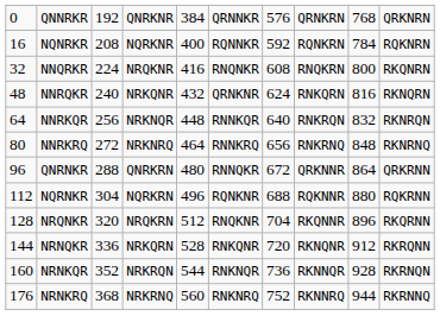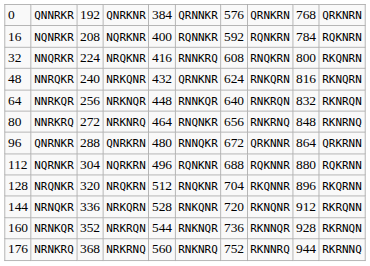 <table align='center' border=1 style="margin-left: 10px" class=wikitable>
 <tr>
 <td>0</td>
 <td><code>QNNRKR</code></td>
 <td>192</td>
 <td><code> QNRKNR </code></td>
 <td>384</td>
 <td><code> QRNNKR </code></td>
 <td>576</td>
 <td><code> QRNKRN </code></td>
 <td>768</td>
 <td><code> QRKNRN </code></td>
 </tr>
 <tr>
 <td>16</td>
 <td><code>NQNRKR</code></td>
 <td>208</td>
 <td><code> NQRKNR </code></td>
 <td>400</td>
 <td><code> RQNNKR </code></td>
 <td>592</td>
 <td><code> RQNKRN </code></td>
 <td>784</td>
 <td><code> RQKNRN </code></td>
 </tr>
 <tr>
 <td>32</td>
 <td><code>NNQRKR</code></td>
 <td>224</td>
 <td><code> NRQKNR </code></td>
 <td>416</td>
-<td><code> RNQNKR </code></td>
+<td><code> RNNKRQ </code></td>
 <td>608</td>
 <td><code> RNQKRN </code></td>
 <td>800</td>
 <td><code> RKQNRN </code></td>
 </tr>
 <tr>
 <td>48</td>
 <td><code>NNRQKR</code></td>
 <td>240</td>
 <td><code> NRKQNR </code></td>
 <td>432</td>
 <td><code> QRNKNR </code></td>
 <td>624</td>
 <td><code> RNKQRN </code></td>
 <td>816</td>
 <td><code> RKNQRN </code></td>
 </tr>
 <tr>
 <td>64</td>
 <td><code>NNRKQR</code></td>
 <td>256</td>
 <td><code> NRKNQR </code></td>
 <td>448</td>
 <td><code> RNNKQR </code></td>
 <td>640</td>
 <td><code> RNKRQN </code></td>
 <td>832</td>
 <td><code> RKNRQN </code></td>
 </tr>
 <tr>
 <td>80</td>
 <td><code>NNRKRQ</code></td>
 <td>272</td>
 <td><code> NRKNRQ </code></td>
 <td>464</td>
-<td><code> RNNKRQ </code></td>
+<td><code> RNQNKR </code></td>
 <td>656</td>
 <td><code> RNKRNQ </code></td>
 <td>848</td>
 <td><code> RKNRNQ </code></td>
 </tr>
 <tr>
 <td>96</td>
 <td><code>QNRNKR</code></td>
 <td>288</td>
 <td><code> QNRKRN </code></td>
 <td>480</td>
 <td><code> RNNQKR </code></td>
 <td>672</td>
 <td><code> QRKNNR </code></td>
 <td>864</td>
 <td><code> QRKRNN </code></td>
 </tr>
 <tr>
 <td>112</td>
 <td><code>NQRNKR</code></td>
 <td>304</td>
 <td><code> NQRKRN </code></td>
 <td>496</td>
 <td><code> RQNKNR </code></td>
 <td>688</td>
 <td><code> RQKNNR </code></td>
 <td>880</td>
 <td><code> RQKRNN </code></td>
 </tr>
 <tr>
 <td>128</td>
 <td><code>NRQNKR</code></td>
 <td>320</td>
 <td><code> NRQKRN </code></td>
 <td>512</td>
 <td><code> RNQKNR </code></td>
 <td>704</td>
 <td><code> RKQNNR </code></td>
 <td>896</td>
 <td><code> RKQRNN </code></td>
 </tr>
 <tr>
 <td>144</td>
 <td><code>NRNQKR</code></td>
 <td>336</td>
 <td><code> NRKQRN </code></td>
 <td>528</td>
 <td><code> RNKQNR </code></td>
 <td>720</td>
 <td><code> RKNQNR </code></td>
 <td>912</td>
 <td><code> RKRQNN </code></td>
 </tr>
 <tr>
 <td>160</td>
 <td><code>NRNKQR</code></td>
 <td>352</td>
 <td><code> NRKRQN </code></td>
 <td>544</td>
 <td><code> RNKNQR </code></td>
 <td>736</td>
 <td><code> RKNNQR </code></td>
 <td>928</td>
 <td><code> RKRNQN </code></td>
 </tr>
 <tr>
 <td>176</td>
 <td><code>NRNKRQ</code></td>
 <td>368</td>
 <td><code> NRKRNQ </code></td>
 <td>560</td>
 <td><code> RNKNRQ </code></td>
 <td>752</td>
 <td><code> RKNNRQ </code></td>
 <td>944</td>
 <td><code> RKRNNQ </code></td>
 </tr>
 </table>
